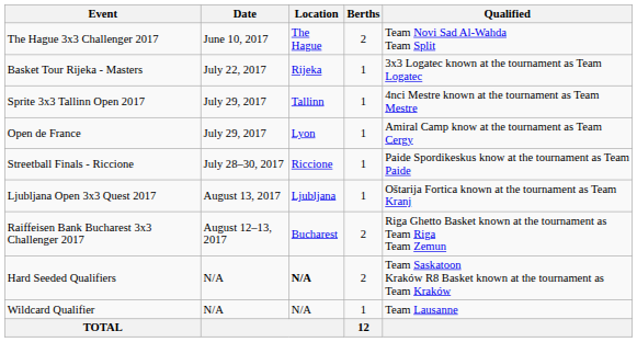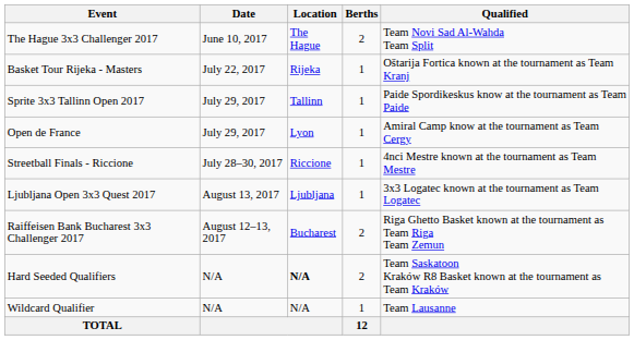 <table class="wikitable">
 <tr>
 <th>Event</th>
 <th>Date</th>
 <th>Location</th>
 <th>Berths</th>
 <th>Qualified</th>
 </tr>
 <tr>
 <td>The Hague 3x3 Challenger 2017</td>
 <td>June 10, 2017</td>
 <td> <a href='#'>The Hague</a></td>
 <td align=center>2</td>
 <td> Team <a href='#'>Novi Sad Al-Wahda</a><br> Team <a href='#'>Split</a></td>
 </tr>
 <tr>
 <td>Basket Tour Rijeka - Masters</td>
 <td>July 22, 2017</td>
 <td> <a href='#'>Rijeka</a></td>
 <td align=center>1</td>
-<td> 3x3 Logatec known at the tournament as Team <a href='#'>Logatec</a></td>
+<td> Oštarija Fortica known at the tournament as Team <a href='#'>Kranj</a></td>
 </tr>
 <tr>
 <td>Sprite 3x3 Tallinn Open 2017</td>
 <td>July 29, 2017</td>
 <td> <a href='#'>Tallinn</a></td>
 <td align=center>1</td>
-<td> 4nci Mestre known at the tournament as Team <a href='#'>Mestre</a></td>
+<td> Paide Spordikeskus know at the tournament as Team <a href='#'>Paide</a></td>
 </tr>
 <tr>
 <td>Open de France</td>
 <td>July 29, 2017</td>
 <td> <a href='#'>Lyon</a></td>
 <td align=center>1</td>
 <td> Amiral Camp know at the tournament as Team <a href='#'>Cergy</a></td>
 </tr>
 <tr>
 <td>Streetball Finals - Riccione</td>
 <td>July 28–30, 2017</td>
 <td> <a href='#'>Riccione</a></td>
 <td align=center>1</td>
-<td> Paide Spordikeskus know at the tournament as Team <a href='#'>Paide</a></td>
+<td> 4nci Mestre known at the tournament as Team <a href='#'>Mestre</a></td>
 </tr>
 <tr>
 <td>Ljubljana Open 3x3 Quest 2017</td>
 <td>August 13, 2017</td>
 <td> <a href='#'>Ljubljana</a></td>
 <td align=center>1</td>
-<td> Oštarija Fortica known at the tournament as Team <a href='#'>Kranj</a></td>
+<td> 3x3 Logatec known at the tournament as Team <a href='#'>Logatec</a></td>
 </tr>
 <tr>
 <td>Raiffeisen Bank Bucharest 3x3 Challenger 2017</td>
 <td>August 12–13, 2017</td>
 <td> <a href='#'>Bucharest</a></td>
 <td align=center>2</td>
 <td> Riga Ghetto Basket known at the tournament as Team <a href='#'>Riga</a><br> Team <a href='#'>Zemun</a></td>
 </tr>
 <tr>
 <td>Hard Seeded Qualifiers</td>
 <td>N/A</td>
 <td><strong>N/A</strong></td>
 <td align=center>2</td>
 <td> Team <a href='#'>Saskatoon</a><br> Kraków R8 Basket known at the tournament as Team <a href='#'>Kraków</a></td>
 </tr>
 <tr>
 <td>Wildcard Qualifier</td>
 <td>N/A</td>
 <td>N/A</td>
 <td align=center>1</td>
 <td> Team <a href='#'>Lausanne</a></td>
 </tr>
 <tr>
 <th>TOTAL</th>
 <th colspan="2"></th>
 <th>12</th>
 <th></th>
 </tr>
 </table>
